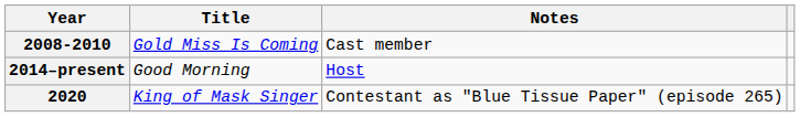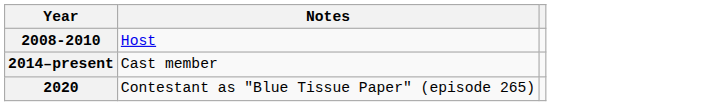 <table class="wikitable plainrowheaders sortable">
 <tr>
 <th scope="col">Year</th>
-<th scope="col">Title</th>
 <th scope="col">Notes</th>
 <th scope="col" class="unsortable"></th>
 </tr>
 <tr>
 <th scope="row">2008-2010</th>
-<td><em><a href='#'>Gold Miss Is Coming</a></em></td>
+<td><a href='#'>Host</a></td>
+<td style="text-align:center"></td>
+</tr>
+<tr>
+<th scope="row">2014–present</th>
 <td>Cast member</td>
 <td style="text-align:center"></td>
 </tr>
 <tr>
-<th scope="row">2014–present</th>
-<td><em>Good Morning</em></td>
-<td><a href='#'>Host</a></td>
-<td style="text-align:center"></td>
-</tr>
-<tr>
 <th scope="row">2020</th>
-<td><em><a href='#'>King of Mask Singer</a></em></td>
 <td>Contestant as "Blue Tissue Paper" (episode 265)</td>
 <td style="text-align:center"></td>
 </tr>
 </table>
